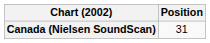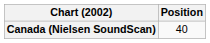 <table class="wikitable plainrowheaders">
 <tr>
 <th>Chart (2002)</th>
 <th>Position</th>
 </tr>
 <tr>
 <th scope="row">Canada (Nielsen SoundScan)</th>
-<td style="text-align:center;">31</td>
+<td style="text-align:center;">40</td>
 </tr>
 </table>
